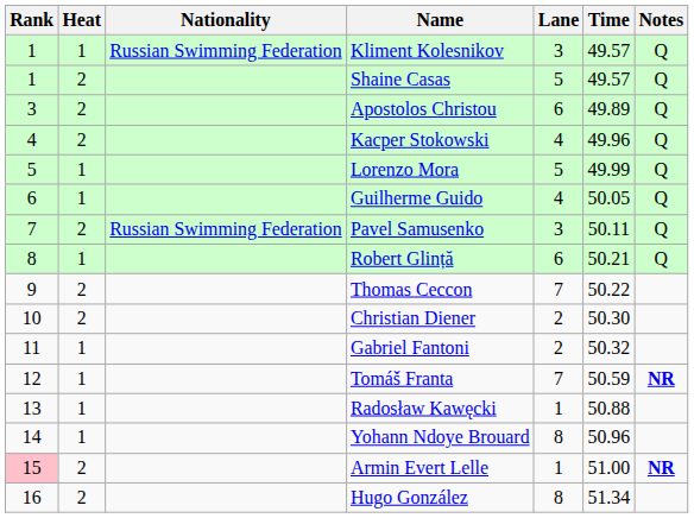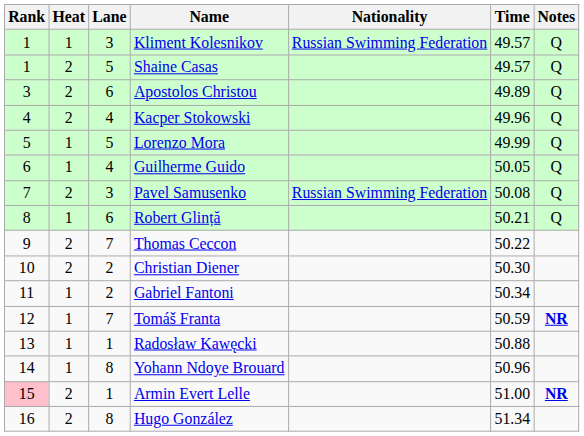 <table class="wikitable sortable" style="text-align:center">
 <tr>
 <th>Rank</th>
 <th>Heat</th>
+<th>Lane</th>
+<th>Name</th>
 <th>Nationality</th>
-<th>Name</th>
-<th>Lane</th>
 <th>Time</th>
 <th>Notes</th>
 </tr>
 <tr bgcolor=ccffcc>
 <td>1</td>
 <td>1</td>
+<td>3</td>
+<td align=left><a href='#'>Kliment Kolesnikov</a></td>
 <td align=left> <a href='#'>Russian Swimming Federation</a></td>
-<td align=left><a href='#'>Kliment Kolesnikov</a></td>
-<td>3</td>
 <td>49.57</td>
 <td>Q</td>
 </tr>
 <tr bgcolor=ccffcc>
 <td>1</td>
 <td>2</td>
+<td>5</td>
+<td align=left><a href='#'>Shaine Casas</a></td>
 <td align=left></td>
-<td align=left><a href='#'>Shaine Casas</a></td>
-<td>5</td>
 <td>49.57</td>
 <td>Q</td>
 </tr>
 <tr bgcolor=ccffcc>
 <td>3</td>
 <td>2</td>
+<td>6</td>
+<td align=left><a href='#'>Apostolos Christou</a></td>
 <td align=left></td>
-<td align=left><a href='#'>Apostolos Christou</a></td>
-<td>6</td>
 <td>49.89</td>
 <td>Q</td>
 </tr>
 <tr bgcolor=ccffcc>
 <td>4</td>
 <td>2</td>
+<td>4</td>
+<td align=left><a href='#'>Kacper Stokowski</a></td>
 <td align=left></td>
-<td align=left><a href='#'>Kacper Stokowski</a></td>
-<td>4</td>
 <td>49.96</td>
 <td>Q</td>
 </tr>
 <tr bgcolor=ccffcc>
 <td>5</td>
 <td>1</td>
+<td>5</td>
+<td align=left><a href='#'>Lorenzo Mora</a></td>
 <td align=left></td>
-<td align=left><a href='#'>Lorenzo Mora</a></td>
-<td>5</td>
 <td>49.99</td>
 <td>Q</td>
 </tr>
 <tr bgcolor=ccffcc>
 <td>6</td>
 <td>1</td>
+<td>4</td>
+<td align=left><a href='#'>Guilherme Guido</a></td>
 <td align=left></td>
-<td align=left><a href='#'>Guilherme Guido</a></td>
-<td>4</td>
 <td>50.05</td>
 <td>Q</td>
 </tr>
 <tr bgcolor=ccffcc>
 <td>7</td>
 <td>2</td>
+<td>3</td>
+<td align=left><a href='#'>Pavel Samusenko</a></td>
 <td align=left> <a href='#'>Russian Swimming Federation</a></td>
-<td align=left><a href='#'>Pavel Samusenko</a></td>
-<td>3</td>
-<td>50.11</td>
+<td>50.08</td>
 <td>Q</td>
 </tr>
 <tr bgcolor=ccffcc>
 <td>8</td>
 <td>1</td>
+<td>6</td>
+<td align=left><a href='#'>Robert Glință</a></td>
 <td align=left></td>
-<td align=left><a href='#'>Robert Glință</a></td>
-<td>6</td>
 <td>50.21</td>
 <td>Q</td>
 </tr>
 <tr>
 <td>9</td>
 <td>2</td>
+<td>7</td>
+<td align=left><a href='#'>Thomas Ceccon</a></td>
 <td align=left></td>
-<td align=left><a href='#'>Thomas Ceccon</a></td>
-<td>7</td>
 <td>50.22</td>
 <td></td>
 </tr>
 <tr>
 <td>10</td>
 <td>2</td>
+<td>2</td>
+<td align=left><a href='#'>Christian Diener</a></td>
 <td align=left></td>
-<td align=left><a href='#'>Christian Diener</a></td>
-<td>2</td>
 <td>50.30</td>
 <td></td>
 </tr>
 <tr>
 <td>11</td>
 <td>1</td>
+<td>2</td>
+<td align=left><a href='#'>Gabriel Fantoni</a></td>
 <td align=left></td>
-<td align=left><a href='#'>Gabriel Fantoni</a></td>
-<td>2</td>
-<td>50.32</td>
+<td>50.34</td>
 <td></td>
 </tr>
 <tr>
 <td>12</td>
 <td>1</td>
+<td>7</td>
+<td align=left><a href='#'>Tomáš Franta</a></td>
 <td align=left></td>
-<td align=left><a href='#'>Tomáš Franta</a></td>
-<td>7</td>
 <td>50.59</td>
 <td><strong><a href='#'>NR</a></strong></td>
 </tr>
 <tr>
 <td>13</td>
 <td>1</td>
+<td>1</td>
+<td align=left><a href='#'>Radosław Kawęcki</a></td>
 <td align=left></td>
-<td align=left><a href='#'>Radosław Kawęcki</a></td>
-<td>1</td>
 <td>50.88</td>
 <td></td>
 </tr>
 <tr>
 <td>14</td>
 <td>1</td>
+<td>8</td>
+<td align=left><a href='#'>Yohann Ndoye Brouard</a></td>
 <td align=left></td>
-<td align=left><a href='#'>Yohann Ndoye Brouard</a></td>
-<td>8</td>
 <td>50.96</td>
 <td></td>
 </tr>
 <tr>
 <td style="background: pink;">15</td>
 <td>2</td>
+<td>1</td>
+<td align=left><a href='#'>Armin Evert Lelle</a></td>
 <td align=left></td>
-<td align=left><a href='#'>Armin Evert Lelle</a></td>
-<td>1</td>
 <td>51.00</td>
 <td><strong><a href='#'>NR</a></strong></td>
 </tr>
 <tr>
 <td>16</td>
 <td>2</td>
+<td>8</td>
+<td align=left><a href='#'>Hugo González</a></td>
 <td align=left></td>
-<td align=left><a href='#'>Hugo González</a></td>
-<td>8</td>
 <td>51.34</td>
 <td></td>
 </tr>
 </table>
